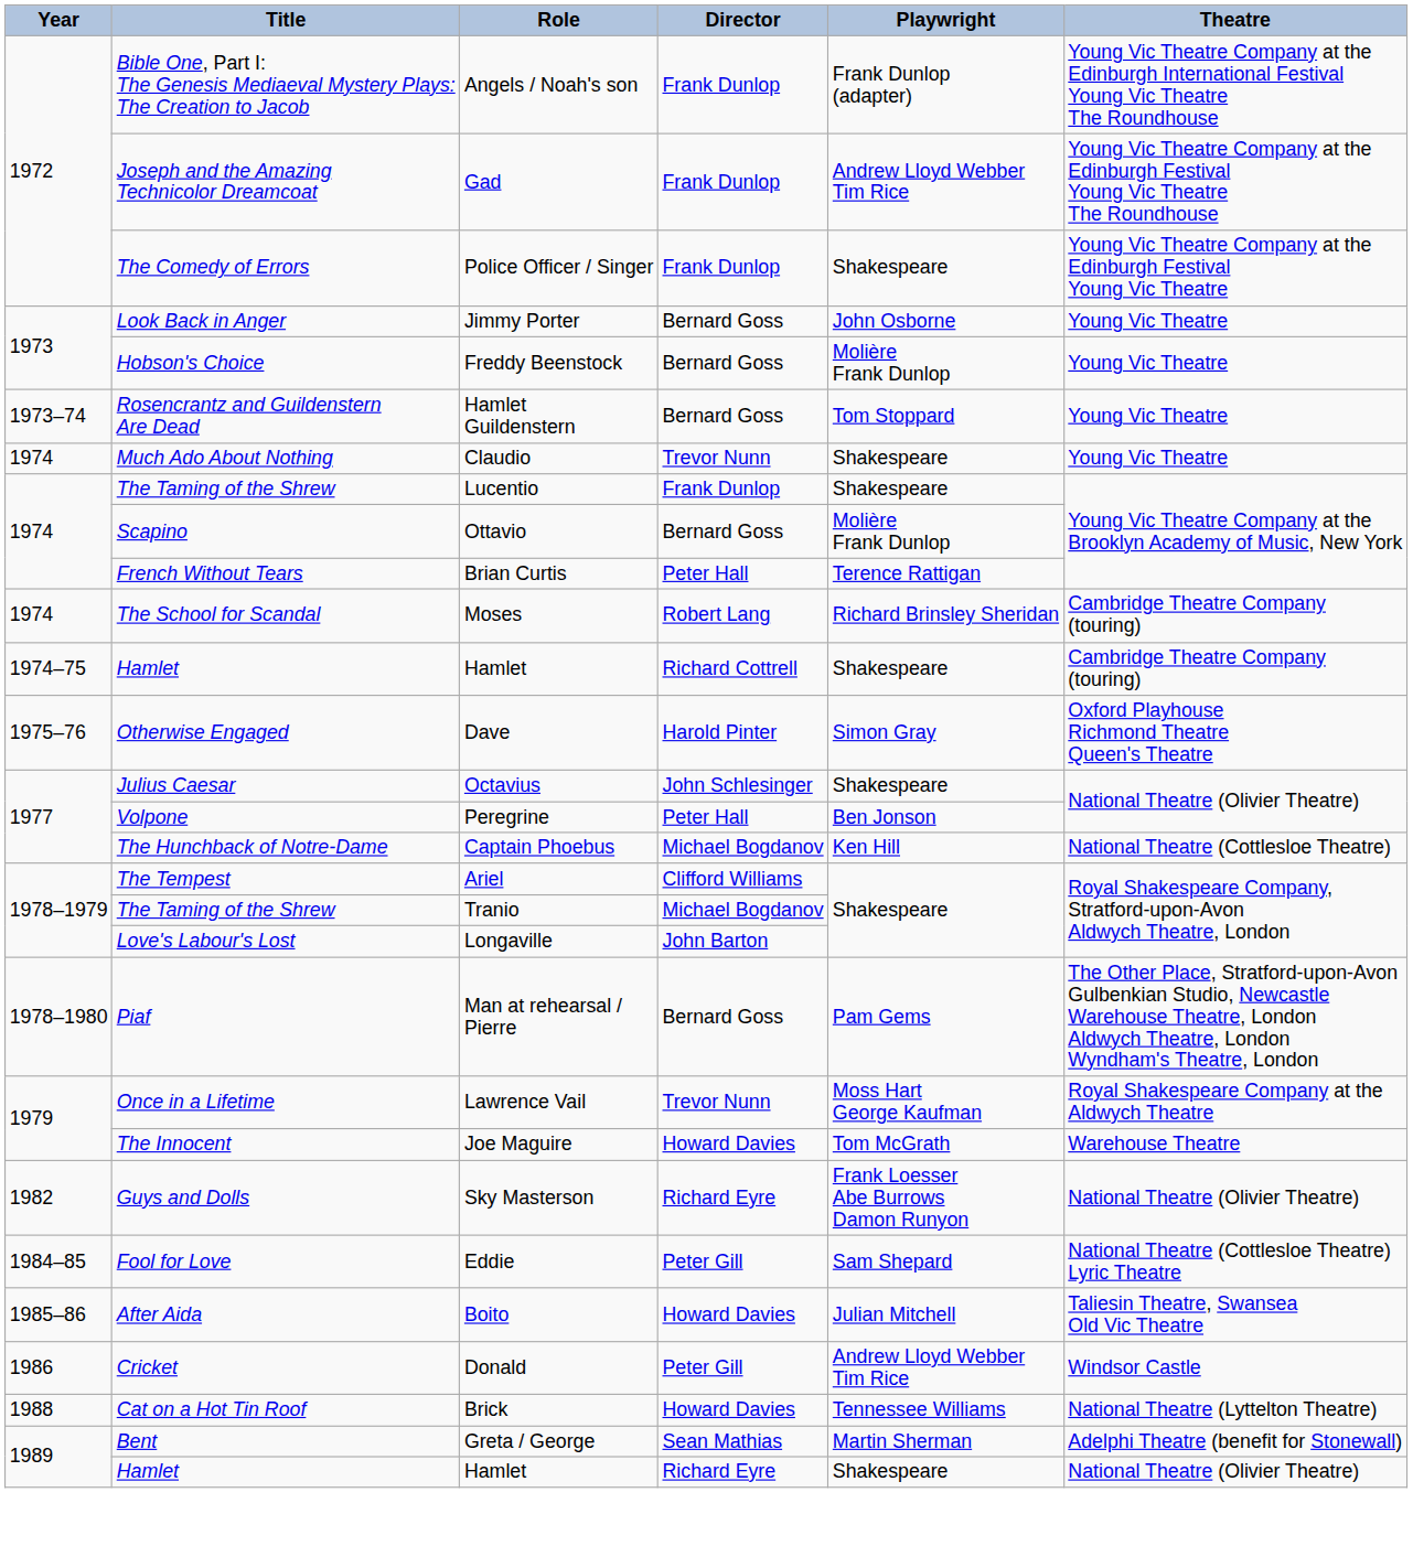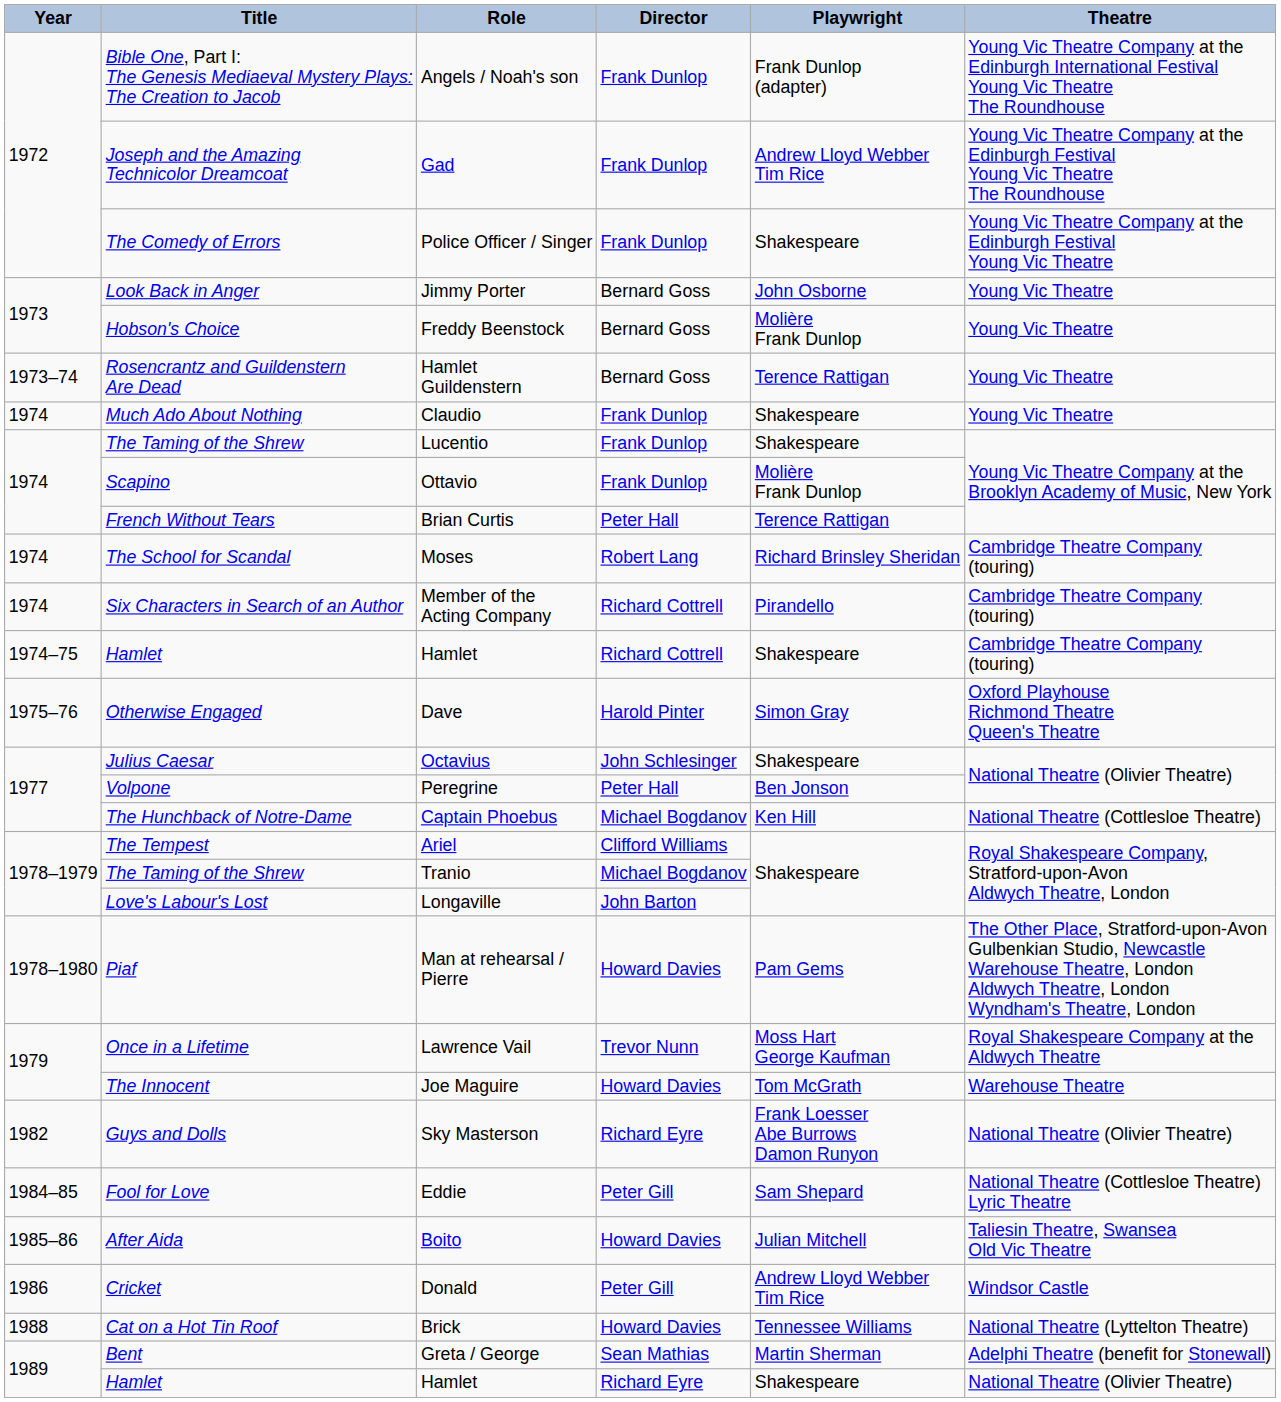 <table class="wikitable" style="font-size:100%;">
 <tr>
 <th style="background:#B0C4DE;">Year</th>
 <th style="background:#B0C4DE;">Title</th>
 <th style="background:#B0C4DE;">Role</th>
 <th style="background:#B0C4DE;">Director</th>
 <th style="background:#B0C4DE;">Playwright</th>
 <th style="background:#B0C4DE;">Theatre</th>
 </tr>
 <tr>
 <td rowspan="3">1972</td>
 <td><em><a href='#'>Bible One</a></em>, Part I: <br><em><a href='#'>The Genesis Mediaeval Mystery Plays:</em> <br><em>The Creation to Jacob</a></em></td>
 <td>Angels / Noah's son</td>
 <td><a href='#'>Frank Dunlop</a></td>
 <td>Frank Dunlop <br>(adapter)</td>
 <td><a href='#'>Young Vic Theatre Company</a> at the <br><a href='#'>Edinburgh International Festival</a><br><a href='#'>Young Vic Theatre</a><br><a href='#'>The Roundhouse</a></td>
 </tr>
 <tr>
 <td><em><a href='#'>Joseph and the Amazing <br>Technicolor Dreamcoat</a></em></td>
 <td><a href='#'>Gad</a></td>
 <td><a href='#'>Frank Dunlop</a></td>
 <td><a href='#'>Andrew Lloyd Webber</a> <br><a href='#'>Tim Rice</a></td>
 <td><a href='#'>Young Vic Theatre Company</a> at the <br><a href='#'>Edinburgh Festival</a> <br><a href='#'>Young Vic Theatre</a><br><a href='#'>The Roundhouse</a></td>
 </tr>
 <tr>
 <td><em><a href='#'>The Comedy of Errors</a></em></td>
 <td>Police Officer / Singer</td>
 <td><a href='#'>Frank Dunlop</a></td>
 <td>Shakespeare</td>
 <td><a href='#'>Young Vic Theatre Company</a> at the <br><a href='#'>Edinburgh Festival</a><br><a href='#'>Young Vic Theatre</a></td>
 </tr>
 <tr>
 <td rowspan="2">1973</td>
 <td><em><a href='#'>Look Back in Anger</a></em></td>
 <td>Jimmy Porter</td>
 <td>Bernard Goss</td>
 <td><a href='#'>John Osborne</a></td>
 <td><a href='#'>Young Vic Theatre</a></td>
 </tr>
 <tr>
 <td><em><a href='#'>Hobson's Choice</a></em></td>
 <td>Freddy Beenstock</td>
 <td>Bernard Goss</td>
 <td><a href='#'>Molière</a> <br>Frank Dunlop</td>
 <td><a href='#'>Young Vic Theatre</a></td>
 </tr>
 <tr>
 <td>1973–74</td>
 <td><em><a href='#'>Rosencrantz and Guildenstern <br>Are Dead</a></em></td>
 <td>Hamlet <br>Guildenstern</td>
 <td>Bernard Goss</td>
-<td><a href='#'>Tom Stoppard</a></td>
+<td><a href='#'>Terence Rattigan</a></td>
 <td><a href='#'>Young Vic Theatre</a></td>
 </tr>
 <tr>
 <td>1974</td>
 <td><em><a href='#'>Much Ado About Nothing</a></em></td>
 <td>Claudio</td>
-<td><a href='#'>Trevor Nunn</a></td>
+<td><a href='#'>Frank Dunlop</a></td>
 <td>Shakespeare</td>
 <td><a href='#'>Young Vic Theatre</a></td>
 </tr>
 <tr>
 <td rowspan="3">1974</td>
 <td><em><a href='#'>The Taming of the Shrew</a></em></td>
 <td>Lucentio</td>
 <td><a href='#'>Frank Dunlop</a></td>
 <td>Shakespeare</td>
 <td rowspan="3"><a href='#'>Young Vic Theatre Company</a> at the <br><a href='#'>Brooklyn Academy of Music</a>, New York</td>
 </tr>
 <tr>
 <td><em><a href='#'>Scapino</a></em></td>
 <td>Ottavio</td>
-<td>Bernard Goss</td>
+<td><a href='#'>Frank Dunlop</a></td>
 <td><a href='#'>Molière</a> <br>Frank Dunlop</td>
 </tr>
 <tr>
 <td><em><a href='#'>French Without Tears</a></em></td>
 <td>Brian Curtis</td>
 <td><a href='#'>Peter Hall</a></td>
 <td><a href='#'>Terence Rattigan</a></td>
 </tr>
 <tr>
 <td>1974</td>
 <td><em><a href='#'>The School for Scandal</a></em></td>
 <td>Moses</td>
 <td><a href='#'>Robert Lang</a></td>
 <td><a href='#'>Richard Brinsley Sheridan</a></td>
+<td><a href='#'>Cambridge Theatre Company</a> <br> (touring)</td>
+</tr>
+<tr>
+<td>1974</td>
+<td><em><a href='#'>Six Characters in Search of an Author</a></em></td>
+<td>Member of the <br>Acting Company</td>
+<td><a href='#'>Richard Cottrell</a></td>
+<td><a href='#'>Pirandello</a></td>
 <td><a href='#'>Cambridge Theatre Company</a> <br> (touring)</td>
 </tr>
 <tr>
 <td>1974–75</td>
 <td><em><a href='#'>Hamlet</a></em></td>
 <td>Hamlet</td>
 <td><a href='#'>Richard Cottrell</a></td>
 <td>Shakespeare</td>
 <td><a href='#'>Cambridge Theatre Company</a> <br> (touring)</td>
 </tr>
 <tr>
 <td>1975–76</td>
 <td><em><a href='#'>Otherwise Engaged</a></em></td>
 <td>Dave</td>
 <td><a href='#'>Harold Pinter</a></td>
 <td><a href='#'>Simon Gray</a></td>
 <td><a href='#'>Oxford Playhouse</a> <br><a href='#'>Richmond Theatre</a> <br><a href='#'>Queen's Theatre</a></td>
 </tr>
 <tr>
 <td rowspan="3">1977</td>
 <td><em><a href='#'>Julius Caesar</a></em></td>
 <td><a href='#'>Octavius</a></td>
 <td><a href='#'>John Schlesinger</a></td>
 <td>Shakespeare</td>
 <td rowspan="2"><a href='#'>National Theatre</a> (Olivier Theatre)</td>
 </tr>
 <tr>
 <td><em><a href='#'>Volpone</a></em></td>
 <td>Peregrine</td>
 <td><a href='#'>Peter Hall</a></td>
 <td><a href='#'>Ben Jonson</a></td>
 </tr>
 <tr>
 <td><em><a href='#'>The Hunchback of Notre-Dame</a></em></td>
 <td><a href='#'>Captain Phoebus</a></td>
 <td><a href='#'>Michael Bogdanov</a></td>
 <td><a href='#'>Ken Hill</a></td>
 <td><a href='#'>National Theatre</a> (Cottlesloe Theatre)</td>
 </tr>
 <tr>
 <td rowspan="3">1978–1979</td>
 <td><em><a href='#'>The Tempest</a></em></td>
 <td><a href='#'>Ariel</a></td>
 <td><a href='#'>Clifford Williams</a></td>
 <td rowspan="3">Shakespeare</td>
 <td rowspan="3"><a href='#'>Royal Shakespeare Company</a>, <br>Stratford-upon-Avon <br> <a href='#'>Aldwych Theatre</a>, London</td>
 </tr>
 <tr>
 <td><em><a href='#'>The Taming of the Shrew</a></em></td>
 <td>Tranio</td>
 <td><a href='#'>Michael Bogdanov</a></td>
 </tr>
 <tr>
 <td><em><a href='#'>Love's Labour's Lost</a></em></td>
 <td>Longaville</td>
 <td><a href='#'>John Barton</a></td>
 </tr>
 <tr>
 <td>1978–1980</td>
 <td><em><a href='#'>Piaf</a></em></td>
 <td>Man at rehearsal / <br>Pierre</td>
-<td>Bernard Goss</td>
+<td><a href='#'>Howard Davies</a></td>
 <td><a href='#'>Pam Gems</a></td>
 <td><a href='#'>The Other Place</a>, Stratford-upon-Avon <br>Gulbenkian Studio, <a href='#'>Newcastle</a> <br><a href='#'>Warehouse Theatre</a>, London <br><a href='#'>Aldwych Theatre</a>, London <br><a href='#'>Wyndham's Theatre</a>, London</td>
 </tr>
 <tr>
 <td rowspan="2">1979</td>
 <td><em><a href='#'>Once in a Lifetime</a></em></td>
 <td>Lawrence Vail</td>
 <td><a href='#'>Trevor Nunn</a></td>
 <td><a href='#'>Moss Hart</a><br><a href='#'>George Kaufman</a></td>
 <td><a href='#'>Royal Shakespeare Company</a> at the <br> <a href='#'>Aldwych Theatre</a></td>
 </tr>
 <tr>
 <td><em><a href='#'>The Innocent</a></em></td>
 <td>Joe Maguire</td>
 <td><a href='#'>Howard Davies</a></td>
 <td><a href='#'>Tom McGrath</a></td>
 <td><a href='#'>Warehouse Theatre</a></td>
 </tr>
 <tr>
 <td>1982</td>
 <td><em><a href='#'>Guys and Dolls</a></em></td>
 <td>Sky Masterson</td>
 <td><a href='#'>Richard Eyre</a></td>
 <td><a href='#'>Frank Loesser</a> <br> <a href='#'>Abe Burrows</a> <br><a href='#'>Damon Runyon</a></td>
 <td><a href='#'>National Theatre</a> (Olivier Theatre)</td>
 </tr>
 <tr>
 <td>1984–85</td>
 <td><em><a href='#'>Fool for Love</a></em></td>
 <td>Eddie</td>
 <td><a href='#'>Peter Gill</a></td>
 <td><a href='#'>Sam Shepard</a></td>
 <td><a href='#'>National Theatre</a> (Cottlesloe Theatre)<br><a href='#'>Lyric Theatre</a></td>
 </tr>
 <tr>
 <td>1985–86</td>
 <td><em><a href='#'>After Aida</a></em></td>
 <td><a href='#'>Boito</a></td>
 <td><a href='#'>Howard Davies</a></td>
 <td><a href='#'>Julian Mitchell</a></td>
 <td><a href='#'>Taliesin Theatre</a>, <a href='#'>Swansea</a> <br><a href='#'>Old Vic Theatre</a></td>
 </tr>
 <tr>
 <td>1986</td>
 <td><em><a href='#'>Cricket</a></em></td>
 <td>Donald</td>
 <td><a href='#'>Peter Gill</a></td>
 <td><a href='#'>Andrew Lloyd Webber</a> <br><a href='#'>Tim Rice</a></td>
 <td><a href='#'>Windsor Castle</a></td>
 </tr>
 <tr>
 <td>1988</td>
 <td><em><a href='#'>Cat on a Hot Tin Roof</a></em></td>
 <td>Brick</td>
 <td><a href='#'>Howard Davies</a></td>
 <td><a href='#'>Tennessee Williams</a></td>
 <td><a href='#'>National Theatre</a> (Lyttelton Theatre)</td>
 </tr>
 <tr>
 <td rowspan="2">1989</td>
 <td><em><a href='#'>Bent</a></em></td>
 <td>Greta / George</td>
 <td><a href='#'>Sean Mathias</a></td>
 <td><a href='#'>Martin Sherman</a></td>
 <td><a href='#'>Adelphi Theatre</a> (benefit for <a href='#'>Stonewall</a>)</td>
 </tr>
 <tr>
 <td><em><a href='#'>Hamlet</a></em></td>
 <td>Hamlet</td>
 <td><a href='#'>Richard Eyre</a></td>
 <td>Shakespeare</td>
 <td><a href='#'>National Theatre</a> (Olivier Theatre)</td>
 </tr>
 </table>
